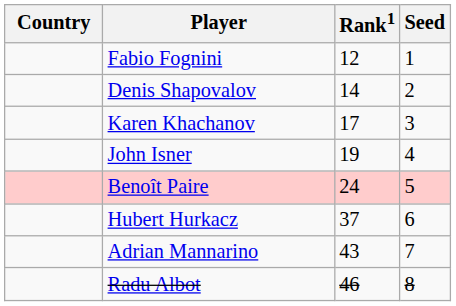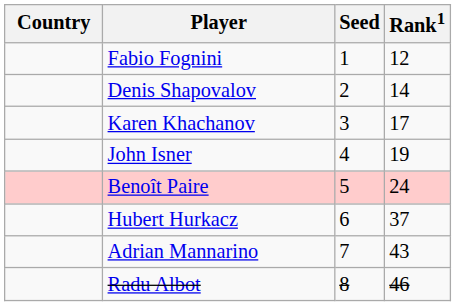 <table class="sortable wikitable">
 <tr>
 <th width=70>Country</th>
 <th width=175>Player</th>
+<th>Seed</th>
 <th>Rank<sup>1</sup></th>
-<th>Seed</th>
 </tr>
 <tr>
 <td></td>
 <td><a href='#'>Fabio Fognini</a></td>
+<td>1</td>
 <td>12</td>
-<td>1</td>
 </tr>
 <tr>
 <td></td>
 <td><a href='#'>Denis Shapovalov</a></td>
+<td>2</td>
 <td>14</td>
-<td>2</td>
 </tr>
 <tr>
 <td></td>
 <td><a href='#'>Karen Khachanov</a></td>
+<td>3</td>
 <td>17</td>
-<td>3</td>
 </tr>
 <tr>
 <td></td>
 <td><a href='#'>John Isner</a></td>
+<td>4</td>
 <td>19</td>
-<td>4</td>
 </tr>
 <tr style="background:#fcc;">
 <td></td>
 <td><a href='#'>Benoît Paire</a></td>
+<td>5</td>
 <td>24</td>
-<td>5</td>
 </tr>
 <tr>
 <td></td>
 <td><a href='#'>Hubert Hurkacz</a></td>
+<td>6</td>
 <td>37</td>
-<td>6</td>
 </tr>
 <tr>
 <td></td>
 <td><a href='#'>Adrian Mannarino</a></td>
+<td>7</td>
 <td>43</td>
-<td>7</td>
 </tr>
 <tr>
 <td><s></s></td>
 <td><s><a href='#'>Radu Albot</a></s></td>
+<td><s>8</s></td>
 <td><s>46</s></td>
-<td><s>8</s></td>
 </tr>
 </table>
